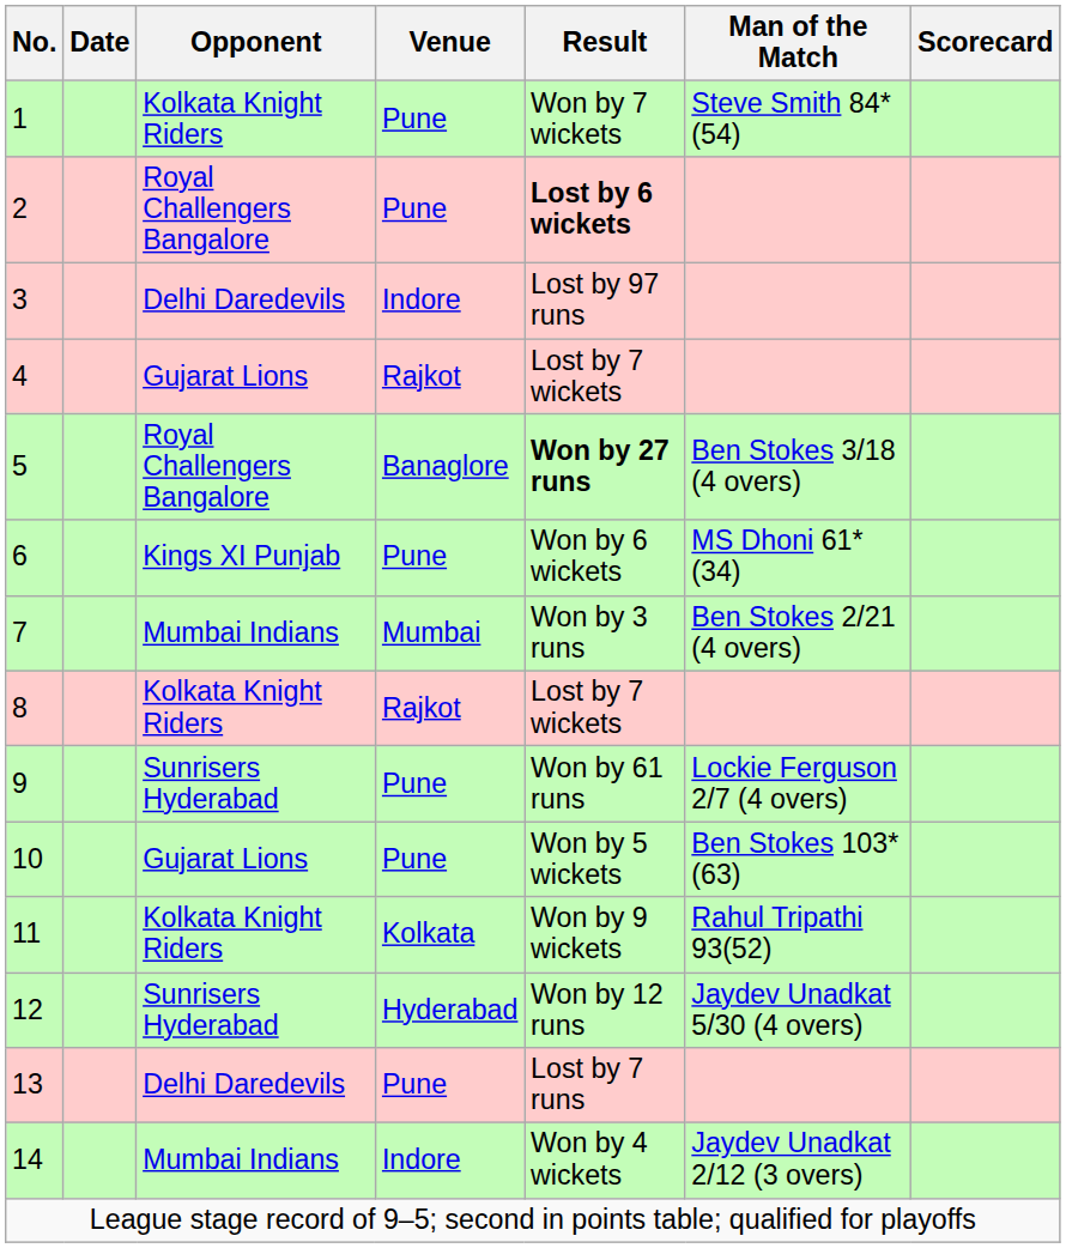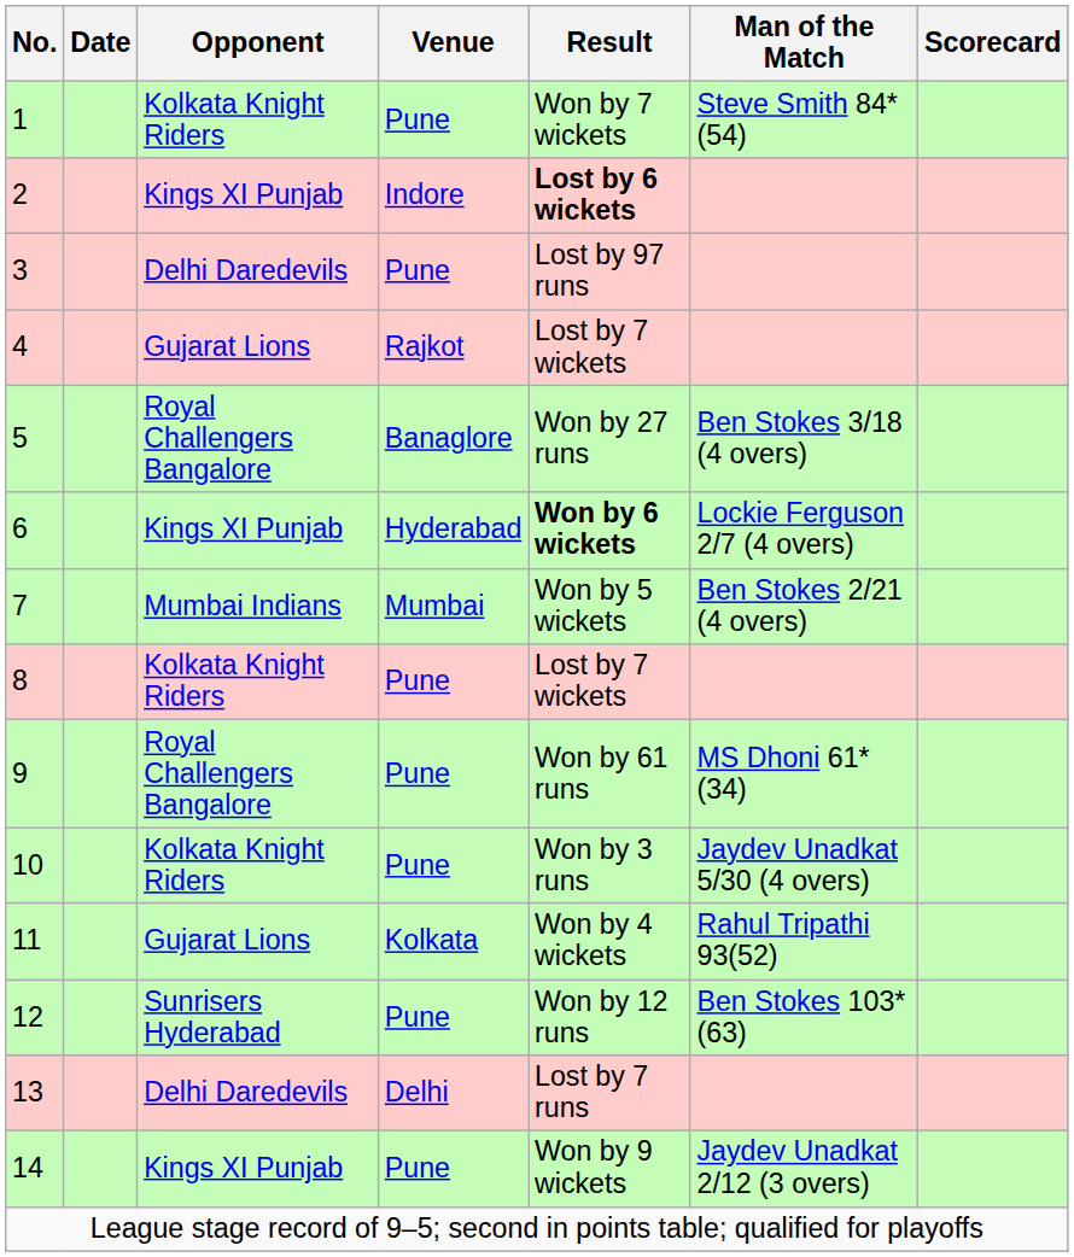 <table class="wikitable sortable">
 <tr>
 <th>No.</th>
 <th>Date</th>
 <th>Opponent</th>
 <th>Venue</th>
 <th>Result</th>
 <th>Man of the Match</th>
 <th>Scorecard</th>
 </tr>
 <tr style="background:#c3fdb8;">
 <td>1</td>
 <td></td>
 <td><a href='#'>Kolkata Knight Riders</a></td>
 <td><a href='#'>Pune</a></td>
 <td>Won by 7 wickets</td>
 <td><a href='#'>Steve Smith</a> 84*(54)</td>
 <td></td>
 </tr>
 <tr style="background:#fcc;">
 <td>2</td>
 <td></td>
-<td><a href='#'>Royal Challengers Bangalore</a></td>
-<td><a href='#'>Pune</a></td>
+<td><a href='#'>Kings XI Punjab</a></td>
+<td><a href='#'>Indore</a></td>
 <td><strong>Lost by 6 wickets</strong></td>
 <td></td>
 <td></td>
 </tr>
 <tr style="background:#fcc;">
 <td>3</td>
 <td></td>
 <td><a href='#'>Delhi Daredevils</a></td>
-<td><a href='#'>Indore</a></td>
+<td><a href='#'>Pune</a></td>
 <td>Lost by 97 runs</td>
 <td></td>
 <td></td>
 </tr>
 <tr style="background:#fcc;">
 <td>4</td>
 <td></td>
 <td><a href='#'>Gujarat Lions</a></td>
 <td><a href='#'>Rajkot</a></td>
 <td>Lost by 7 wickets</td>
 <td></td>
 <td></td>
 </tr>
 <tr style="background:#c3fdb8;">
 <td>5</td>
 <td></td>
 <td><a href='#'>Royal Challengers Bangalore</a></td>
 <td><a href='#'>Banaglore</a></td>
-<td><strong>Won by 27 runs</strong></td>
+<td>Won by 27 runs</td>
 <td><a href='#'>Ben Stokes</a> 3/18 (4 overs)</td>
 <td></td>
 </tr>
 <tr style="background:#c3fdb8;">
 <td>6</td>
 <td></td>
 <td><a href='#'>Kings XI Punjab</a></td>
-<td><a href='#'>Pune</a></td>
-<td>Won by 6 wickets</td>
-<td><a href='#'>MS Dhoni</a> 61*(34)</td>
+<td><a href='#'>Hyderabad</a></td>
+<td><strong>Won by 6 wickets</strong></td>
+<td><a href='#'>Lockie Ferguson</a> 2/7 (4 overs)</td>
 <td></td>
 </tr>
 <tr style="background:#c3fdb8;">
 <td>7</td>
 <td></td>
 <td><a href='#'>Mumbai Indians</a></td>
 <td><a href='#'>Mumbai</a></td>
-<td>Won by 3 runs</td>
+<td>Won by 5 wickets</td>
 <td><a href='#'>Ben Stokes</a> 2/21 (4 overs)</td>
 <td></td>
 </tr>
 <tr style="background:#fcc;">
 <td>8</td>
 <td></td>
 <td><a href='#'>Kolkata Knight Riders</a></td>
-<td><a href='#'>Rajkot</a></td>
+<td><a href='#'>Pune</a></td>
 <td>Lost by 7 wickets</td>
 <td></td>
 <td></td>
 </tr>
 <tr style="background:#c3fdb8;">
 <td>9</td>
 <td></td>
-<td><a href='#'>Sunrisers Hyderabad</a></td>
+<td><a href='#'>Royal Challengers Bangalore</a></td>
 <td><a href='#'>Pune</a></td>
 <td>Won by 61 runs</td>
-<td><a href='#'>Lockie Ferguson</a> 2/7 (4 overs)</td>
+<td><a href='#'>MS Dhoni</a> 61*(34)</td>
 <td></td>
 </tr>
 <tr style="background:#c3fdb8;">
 <td>10</td>
 <td></td>
-<td><a href='#'>Gujarat Lions</a></td>
+<td><a href='#'>Kolkata Knight Riders</a></td>
 <td><a href='#'>Pune</a></td>
-<td>Won by 5 wickets</td>
-<td><a href='#'>Ben Stokes</a> 103*(63)</td>
+<td>Won by 3 runs</td>
+<td><a href='#'>Jaydev Unadkat</a> 5/30 (4 overs)</td>
 <td></td>
 </tr>
 <tr style="background:#c3fdb8;">
 <td>11</td>
 <td></td>
-<td><a href='#'>Kolkata Knight Riders</a></td>
+<td><a href='#'>Gujarat Lions</a></td>
 <td><a href='#'>Kolkata</a></td>
-<td>Won by 9 wickets</td>
+<td>Won by 4 wickets</td>
 <td><a href='#'>Rahul Tripathi</a> 93(52)</td>
 <td></td>
 </tr>
 <tr style="background:#c3fdb8;">
 <td>12</td>
 <td></td>
 <td><a href='#'>Sunrisers Hyderabad</a></td>
-<td><a href='#'>Hyderabad</a></td>
+<td><a href='#'>Pune</a></td>
 <td>Won by 12 runs</td>
-<td><a href='#'>Jaydev Unadkat</a> 5/30 (4 overs)</td>
+<td><a href='#'>Ben Stokes</a> 103*(63)</td>
 <td></td>
 </tr>
 <tr style="background:#fcc;">
 <td>13</td>
 <td></td>
 <td><a href='#'>Delhi Daredevils</a></td>
-<td><a href='#'>Pune</a></td>
+<td><a href='#'>Delhi</a></td>
 <td>Lost by 7 runs</td>
 <td></td>
 <td></td>
 </tr>
 <tr style="background:#c3fdb8;">
 <td>14</td>
 <td></td>
-<td><a href='#'>Mumbai Indians</a></td>
-<td><a href='#'>Indore</a></td>
-<td>Won by 4 wickets</td>
+<td><a href='#'>Kings XI Punjab</a></td>
+<td><a href='#'>Pune</a></td>
+<td>Won by 9 wickets</td>
 <td><a href='#'>Jaydev Unadkat</a> 2/12 (3 overs)</td>
 <td></td>
 </tr>
 <tr>
 <td colspan="7" style="text-align:center;">League stage record of 9–5; second in points table; qualified for playoffs</td>
 </tr>
 </table>
